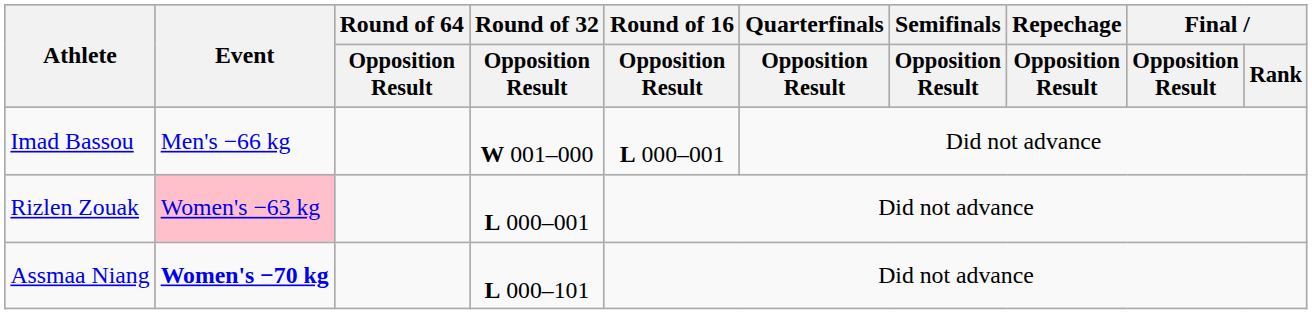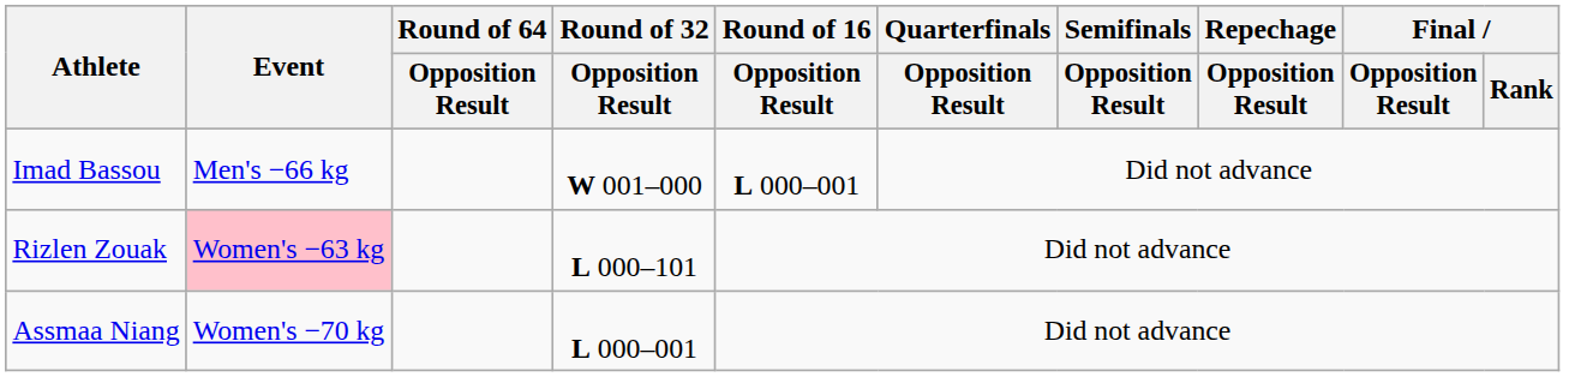 <table class="wikitable" style="font-size:90%">
 <tr>
 <th rowspan="2">Athlete</th>
 <th rowspan="2">Event</th>
 <th>Round of 64</th>
 <th>Round of 32</th>
 <th>Round of 16</th>
 <th>Quarterfinals</th>
 <th>Semifinals</th>
 <th>Repechage</th>
 <th colspan=2>Final / </th>
 </tr>
 <tr style="font-size:95%">
 <th>Opposition<br>Result</th>
 <th>Opposition<br>Result</th>
 <th>Opposition<br>Result</th>
 <th>Opposition<br>Result</th>
 <th>Opposition<br>Result</th>
 <th>Opposition<br>Result</th>
 <th>Opposition<br>Result</th>
 <th>Rank</th>
 </tr>
 <tr align=center>
 <td align=left><a href='#'>Imad Bassou</a></td>
 <td align=left><a href='#'>Men's −66 kg</a></td>
 <td></td>
 <td><br><strong>W</strong> 001–000</td>
 <td><br><strong>L</strong> 000–001</td>
 <td colspan=5>Did not advance</td>
 </tr>
 <tr align=center>
 <td align=left><a href='#'>Rizlen Zouak</a></td>
 <td align=left style="background: pink;"><a href='#'>Women's −63 kg</a></td>
 <td></td>
-<td><br><strong>L</strong> 000–001</td>
+<td><br><strong>L</strong> 000–101</td>
 <td colspan=6>Did not advance</td>
 </tr>
 <tr align=center>
 <td align=left><a href='#'>Assmaa Niang</a></td>
-<td align=left><strong><a href='#'>Women's −70 kg</a></strong></td>
+<td align=left><a href='#'>Women's −70 kg</a></td>
 <td></td>
-<td><br><strong>L</strong> 000–101</td>
+<td><br><strong>L</strong> 000–001</td>
 <td colspan=6>Did not advance</td>
 </tr>
 </table>
